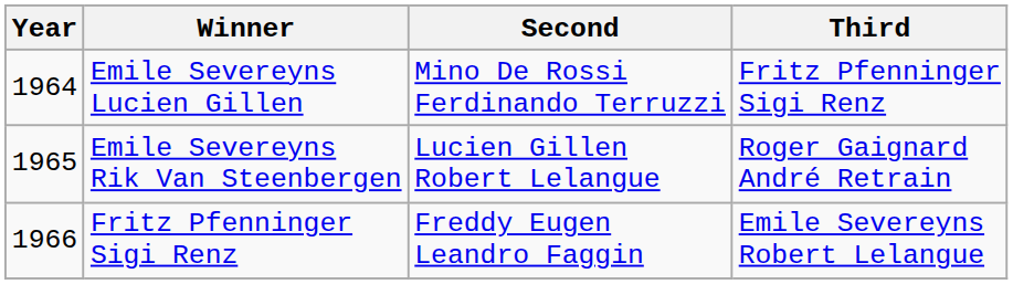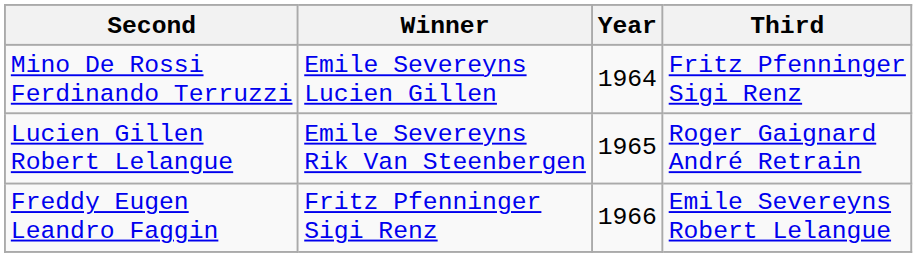 <table class="wikitable">
 <tr>
+<th>Second</th>
+<th>Winner</th>
 <th>Year</th>
-<th>Winner</th>
-<th>Second</th>
 <th>Third</th>
 </tr>
 <tr>
+<td> <a href='#'>Mino De Rossi</a> <br>  <a href='#'>Ferdinando Terruzzi</a></td>
+<td> <a href='#'>Emile Severeyns</a> <br>  <a href='#'>Lucien Gillen</a></td>
 <td>1964</td>
-<td> <a href='#'>Emile Severeyns</a> <br>  <a href='#'>Lucien Gillen</a></td>
-<td> <a href='#'>Mino De Rossi</a> <br>  <a href='#'>Ferdinando Terruzzi</a></td>
 <td> <a href='#'>Fritz Pfenninger</a> <br>  <a href='#'>Sigi Renz</a></td>
 </tr>
 <tr>
+<td> <a href='#'>Lucien Gillen</a> <br>  <a href='#'>Robert Lelangue</a></td>
+<td> <a href='#'>Emile Severeyns</a> <br>  <a href='#'>Rik Van Steenbergen</a></td>
 <td>1965</td>
-<td> <a href='#'>Emile Severeyns</a> <br>  <a href='#'>Rik Van Steenbergen</a></td>
-<td> <a href='#'>Lucien Gillen</a> <br>  <a href='#'>Robert Lelangue</a></td>
 <td> <a href='#'>Roger Gaignard</a> <br>  <a href='#'>André Retrain</a></td>
 </tr>
 <tr>
+<td> <a href='#'>Freddy Eugen</a> <br>  <a href='#'>Leandro Faggin</a></td>
+<td> <a href='#'>Fritz Pfenninger</a> <br>  <a href='#'>Sigi Renz</a></td>
 <td>1966</td>
-<td> <a href='#'>Fritz Pfenninger</a> <br>  <a href='#'>Sigi Renz</a></td>
-<td> <a href='#'>Freddy Eugen</a> <br>  <a href='#'>Leandro Faggin</a></td>
 <td> <a href='#'>Emile Severeyns</a> <br>  <a href='#'>Robert Lelangue</a></td>
 </tr>
 </table>
